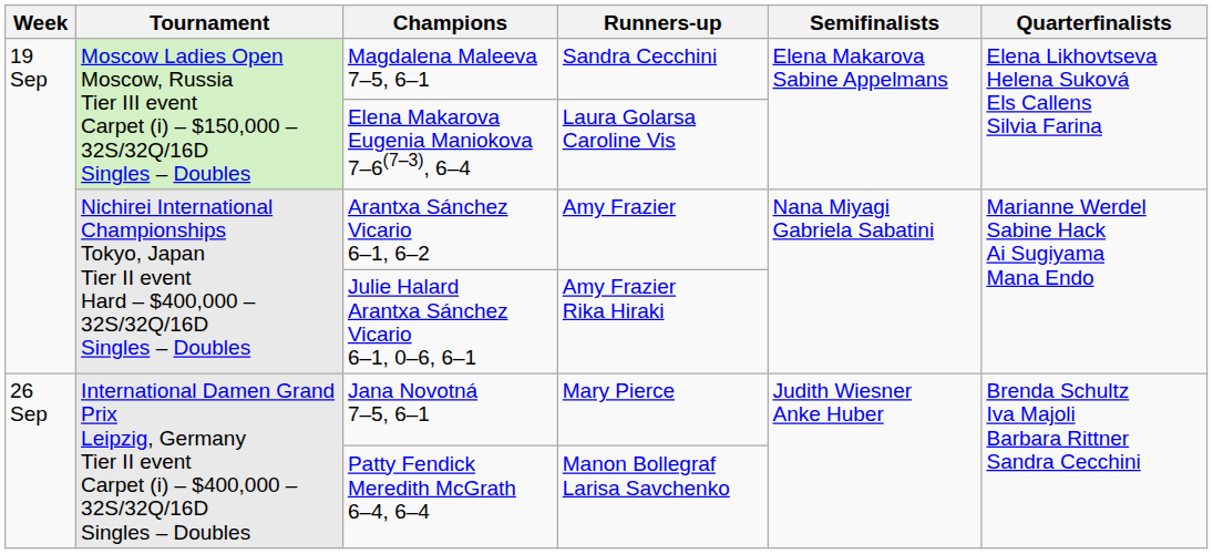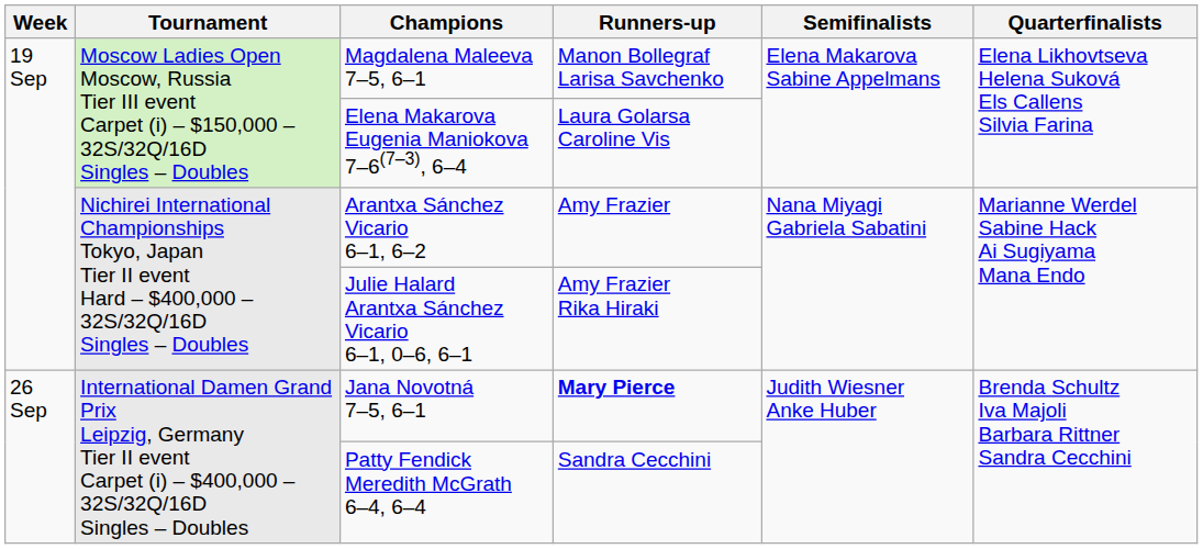 <table class=wikitable style=font-size:95%>
 <tr>
 <th style="width:48px;">Week</th>
 <th style="width:250px;">Tournament</th>
 <th style="width:200px;">Champions</th>
 <th style="width:200px;">Runners-up</th>
 <th style="width:190px;">Semifinalists</th>
 <th style="width:190px;">Quarterfinalists</th>
 </tr>
 <tr valign=top>
 <td rowspan=4>19 Sep</td>
 <td rowspan=2 style=background:#d4f1c5;><a href='#'>Moscow Ladies Open</a><br> Moscow, Russia<br>Tier III event<br>Carpet (i) – $150,000 – 32S/32Q/16D<br> <a href='#'>Singles</a> – <a href='#'>Doubles</a></td>
 <td> <a href='#'>Magdalena Maleeva</a><br>7–5, 6–1</td>
-<td> <a href='#'>Sandra Cecchini</a></td>
+<td> <a href='#'>Manon Bollegraf</a><br> <a href='#'>Larisa Savchenko</a></td>
 <td rowspan=2>  <a href='#'>Elena Makarova</a><br> <a href='#'>Sabine Appelmans</a></td>
 <td rowspan=2> <a href='#'>Elena Likhovtseva</a><br> <a href='#'>Helena Suková</a><br> <a href='#'>Els Callens</a><br> <a href='#'>Silvia Farina</a></td>
 </tr>
 <tr valign="top">
 <td> <a href='#'>Elena Makarova</a><br> <a href='#'>Eugenia Maniokova</a><br> 7–6<sup>(7–3)</sup>, 6–4</td>
 <td> <a href='#'>Laura Golarsa</a><br> <a href='#'>Caroline Vis</a></td>
 </tr>
 <tr valign=top>
 <td rowspan=2 style=background:#e9e9e9;><a href='#'>Nichirei International Championships</a><br> Tokyo, Japan<br>Tier II event<br>Hard – $400,000 – 32S/32Q/16D<br> <a href='#'>Singles</a> – <a href='#'>Doubles</a></td>
 <td> <a href='#'>Arantxa Sánchez Vicario</a><br>6–1, 6–2</td>
 <td> <a href='#'>Amy Frazier</a></td>
 <td rowspan=2>  <a href='#'>Nana Miyagi</a><br> <a href='#'>Gabriela Sabatini</a></td>
 <td rowspan=2> <a href='#'>Marianne Werdel</a><br> <a href='#'>Sabine Hack</a><br> <a href='#'>Ai Sugiyama</a><br> <a href='#'>Mana Endo</a></td>
 </tr>
 <tr valign="top">
 <td> <a href='#'>Julie Halard</a><br> <a href='#'>Arantxa Sánchez Vicario</a><br> 6–1, 0–6, 6–1</td>
 <td> <a href='#'>Amy Frazier</a><br> <a href='#'>Rika Hiraki</a></td>
 </tr>
 <tr valign=top>
 <td rowspan=2>26 Sep</td>
 <td rowspan=2 style=background:#e9e9e9;><a href='#'>International Damen Grand Prix</a><br> <a href='#'>Leipzig</a>, Germany<br>Tier II event<br>Carpet (i) – $400,000 – 32S/32Q/16D<br> Singles – Doubles</td>
 <td> <a href='#'>Jana Novotná</a><br>7–5, 6–1</td>
-<td> <a href='#'>Mary Pierce</a></td>
+<td><strong> <a href='#'>Mary Pierce</a></strong></td>
 <td rowspan=2>  <a href='#'>Judith Wiesner</a><br> <a href='#'>Anke Huber</a></td>
 <td rowspan=2> <a href='#'>Brenda Schultz</a><br> <a href='#'>Iva Majoli</a><br> <a href='#'>Barbara Rittner</a><br> <a href='#'>Sandra Cecchini</a></td>
 </tr>
 <tr valign="top">
 <td> <a href='#'>Patty Fendick</a><br> <a href='#'>Meredith McGrath</a><br> 6–4, 6–4</td>
-<td> <a href='#'>Manon Bollegraf</a><br> <a href='#'>Larisa Savchenko</a></td>
+<td> <a href='#'>Sandra Cecchini</a></td>
 </tr>
 </table>
